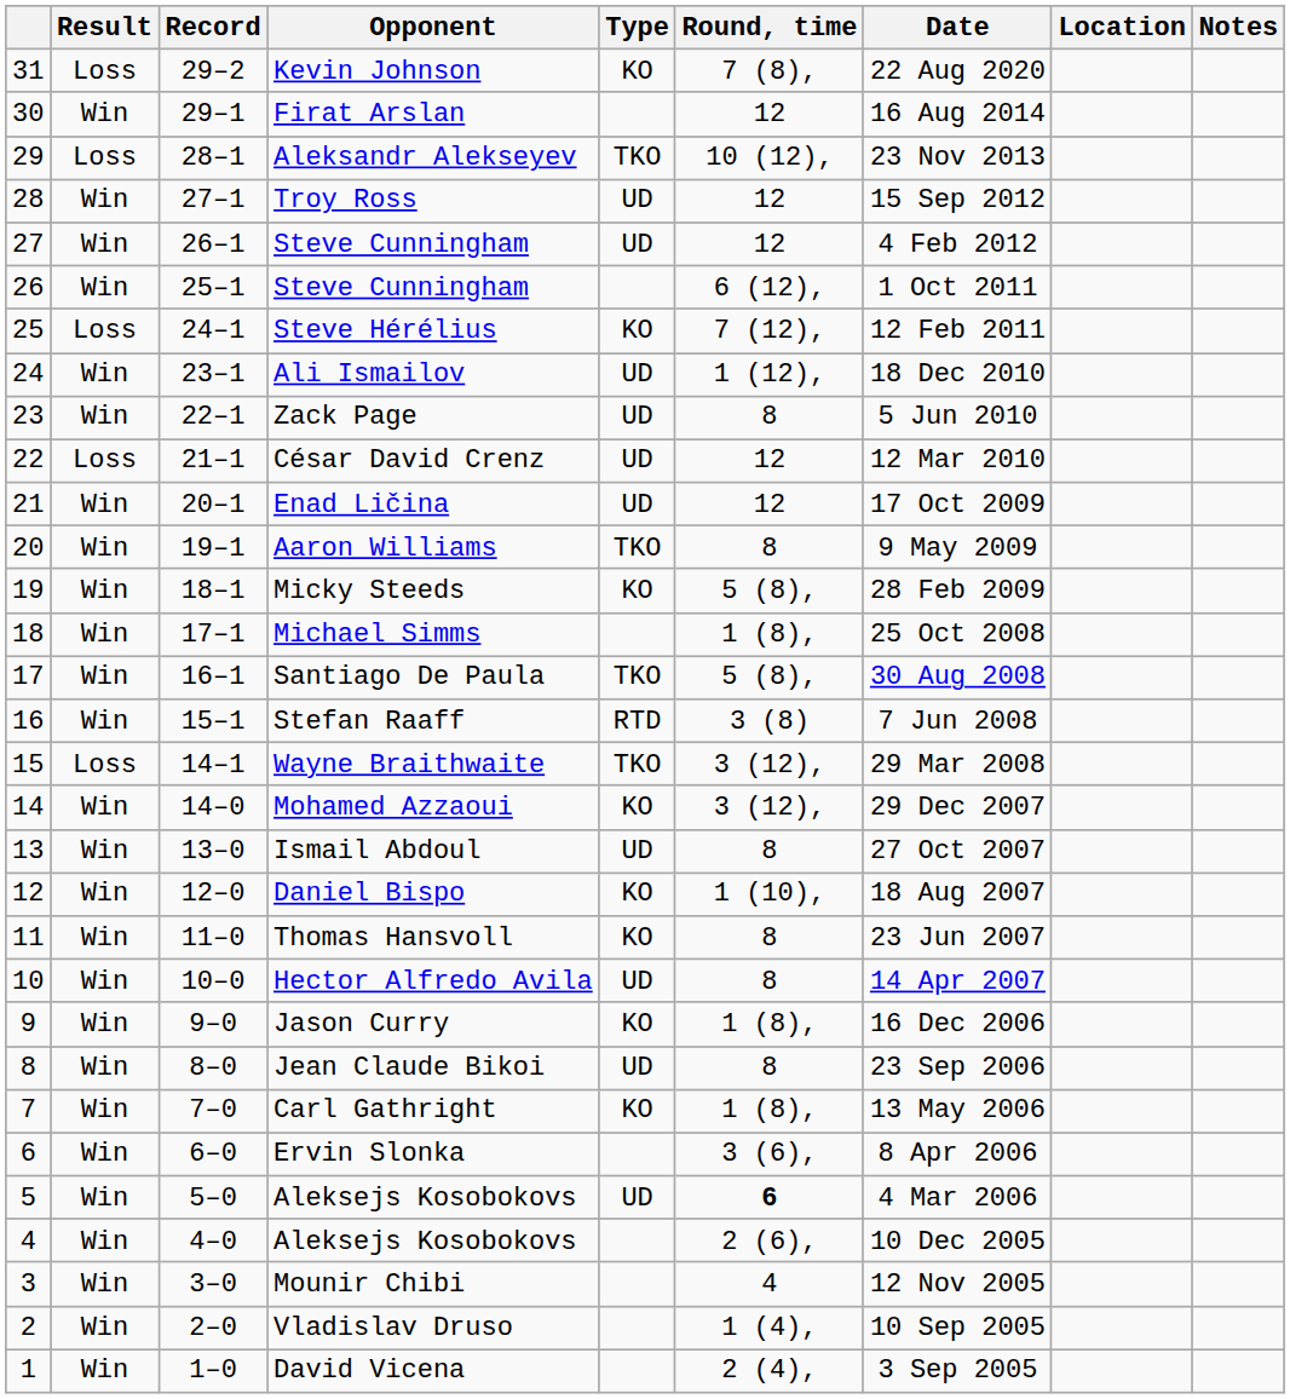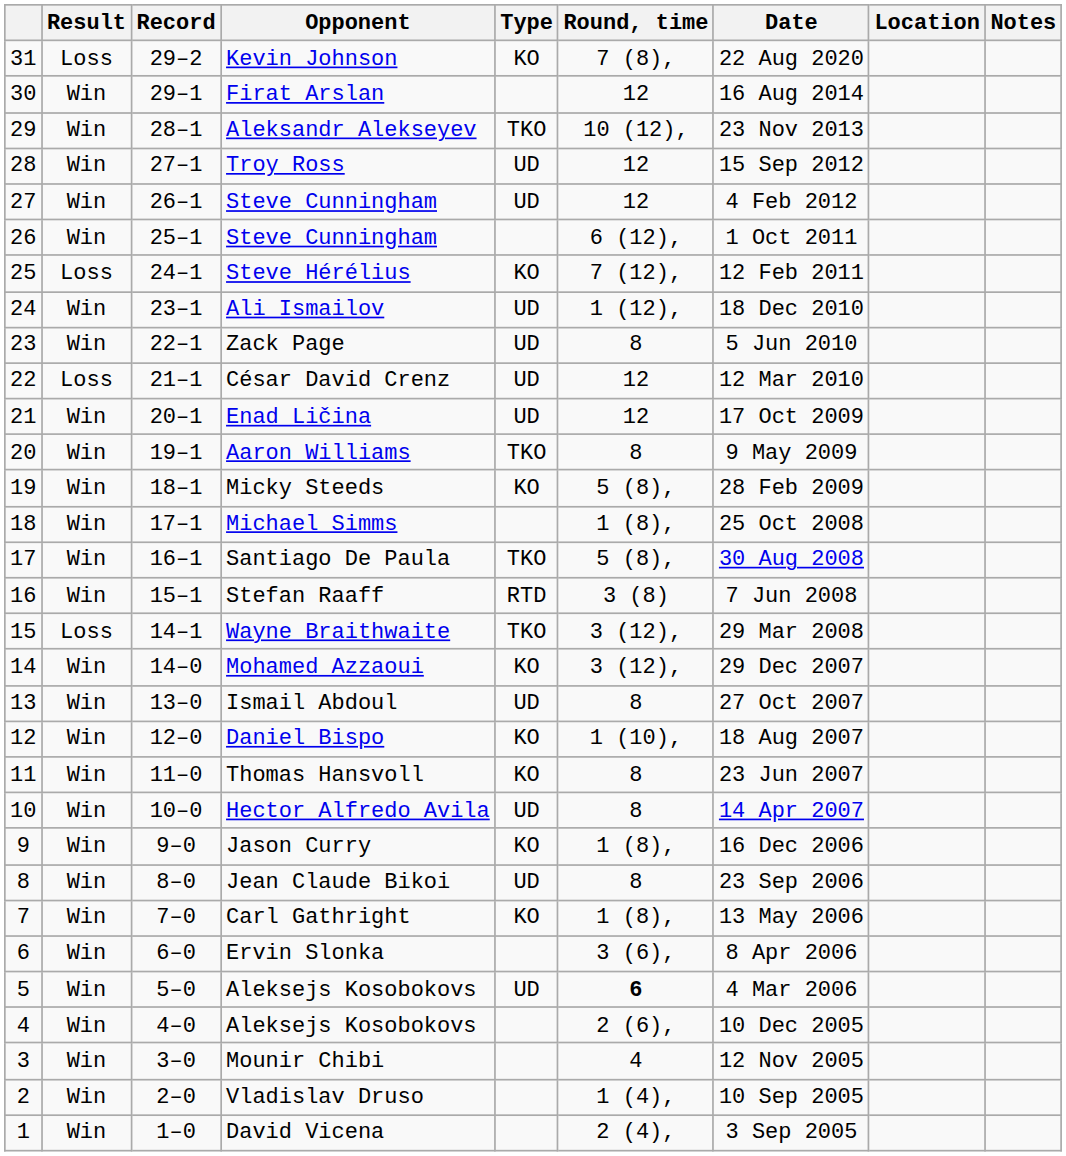 <table class="wikitable" style="text-align:center">
 <tr>
 <th></th>
 <th>Result</th>
 <th>Record</th>
 <th>Opponent</th>
 <th>Type</th>
 <th>Round, time</th>
 <th>Date</th>
 <th>Location</th>
 <th>Notes</th>
 </tr>
 <tr>
 <td>31</td>
 <td>Loss</td>
 <td>29–2</td>
 <td style="text-align:left;"><a href='#'>Kevin Johnson</a></td>
 <td>KO</td>
 <td>7 (8), </td>
 <td>22 Aug 2020</td>
 <td style="text-align:left;"></td>
 <td></td>
 </tr>
 <tr>
 <td>30</td>
 <td>Win</td>
 <td>29–1</td>
 <td style="text-align:left;"><a href='#'>Firat Arslan</a></td>
 <td></td>
 <td>12</td>
 <td>16 Aug 2014</td>
 <td style="text-align:left;"></td>
 <td style="text-align:left;"></td>
 </tr>
 <tr>
 <td>29</td>
-<td>Loss</td>
+<td>Win</td>
 <td>28–1</td>
 <td style="text-align:left;"><a href='#'>Aleksandr Alekseyev</a></td>
 <td>TKO</td>
 <td>10 (12), </td>
 <td>23 Nov 2013</td>
 <td style="text-align:left;"></td>
 <td style="text-align:left;"></td>
 </tr>
 <tr>
 <td>28</td>
 <td>Win</td>
 <td>27–1</td>
 <td style="text-align:left;"><a href='#'>Troy Ross</a></td>
 <td>UD</td>
 <td>12</td>
 <td>15 Sep 2012</td>
 <td style="text-align:left;"></td>
 <td style="text-align:left;"></td>
 </tr>
 <tr>
 <td>27</td>
 <td>Win</td>
 <td>26–1</td>
 <td style="text-align:left;"><a href='#'>Steve Cunningham</a></td>
 <td>UD</td>
 <td>12</td>
 <td>4 Feb 2012</td>
 <td style="text-align:left;"></td>
 <td style="text-align:left;"></td>
 </tr>
 <tr>
 <td>26</td>
 <td>Win</td>
 <td>25–1</td>
 <td style="text-align:left;"><a href='#'>Steve Cunningham</a></td>
 <td></td>
 <td>6 (12), </td>
 <td>1 Oct 2011</td>
 <td style="text-align:left;"></td>
 <td style="text-align:left;"></td>
 </tr>
 <tr>
 <td>25</td>
 <td>Loss</td>
 <td>24–1</td>
 <td style="text-align:left;"><a href='#'>Steve Hérélius</a></td>
 <td>KO</td>
 <td>7 (12), </td>
 <td>12 Feb 2011</td>
 <td style="text-align:left;"></td>
 <td style="text-align:left;"></td>
 </tr>
 <tr>
 <td>24</td>
 <td>Win</td>
 <td>23–1</td>
 <td style="text-align:left;"><a href='#'>Ali Ismailov</a></td>
 <td>UD</td>
 <td>1 (12), </td>
 <td>18 Dec 2010</td>
 <td style="text-align:left;"></td>
 <td></td>
 </tr>
 <tr>
 <td>23</td>
 <td>Win</td>
 <td>22–1</td>
 <td style="text-align:left;">Zack Page</td>
 <td>UD</td>
 <td>8</td>
 <td>5 Jun 2010</td>
 <td style="text-align:left;"></td>
 <td></td>
 </tr>
 <tr>
 <td>22</td>
 <td>Loss</td>
 <td>21–1</td>
 <td style="text-align:left;">César David Crenz</td>
 <td>UD</td>
 <td>12</td>
 <td>12 Mar 2010</td>
 <td style="text-align:left;"></td>
 <td style="text-align:left;"></td>
 </tr>
 <tr>
 <td>21</td>
 <td>Win</td>
 <td>20–1</td>
 <td style="text-align:left;"><a href='#'>Enad Ličina</a></td>
 <td>UD</td>
 <td>12</td>
 <td>17 Oct 2009</td>
 <td style="text-align:left;"></td>
 <td style="text-align:left;"></td>
 </tr>
 <tr>
 <td>20</td>
 <td>Win</td>
 <td>19–1</td>
 <td style="text-align:left;"><a href='#'>Aaron Williams</a></td>
 <td>TKO</td>
 <td>8</td>
 <td>9 May 2009</td>
 <td style="text-align:left;"></td>
 <td></td>
 </tr>
 <tr>
 <td>19</td>
 <td>Win</td>
 <td>18–1</td>
 <td style="text-align:left;">Micky Steeds</td>
 <td>KO</td>
 <td>5 (8), </td>
 <td>28 Feb 2009</td>
 <td style="text-align:left;"></td>
 <td></td>
 </tr>
 <tr>
 <td>18</td>
 <td>Win</td>
 <td>17–1</td>
 <td style="text-align:left;"><a href='#'>Michael Simms</a></td>
 <td></td>
 <td>1 (8), </td>
 <td>25 Oct 2008</td>
 <td style="text-align:left;"></td>
 <td></td>
 </tr>
 <tr>
 <td>17</td>
 <td>Win</td>
 <td>16–1</td>
 <td style="text-align:left;">Santiago De Paula</td>
 <td>TKO</td>
 <td>5 (8), </td>
 <td><a href='#'>30 Aug 2008</a></td>
 <td style="text-align:left;"></td>
 <td></td>
 </tr>
 <tr>
 <td>16</td>
 <td>Win</td>
 <td>15–1</td>
 <td style="text-align:left;">Stefan Raaff</td>
 <td>RTD</td>
 <td>3 (8)</td>
 <td>7 Jun 2008</td>
 <td style="text-align:left;"></td>
 <td></td>
 </tr>
 <tr>
 <td>15</td>
 <td>Loss</td>
 <td>14–1</td>
 <td style="text-align:left;"><a href='#'>Wayne Braithwaite</a></td>
 <td>TKO</td>
 <td>3 (12), </td>
 <td>29 Mar 2008</td>
 <td style="text-align:left;"></td>
 <td style="text-align:left;"></td>
 </tr>
 <tr>
 <td>14</td>
 <td>Win</td>
 <td>14–0</td>
 <td style="text-align:left;"><a href='#'>Mohamed Azzaoui</a></td>
 <td>KO</td>
 <td>3 (12), </td>
 <td>29 Dec 2007</td>
 <td style="text-align:left;"></td>
 <td style="text-align:left;"></td>
 </tr>
 <tr>
 <td>13</td>
 <td>Win</td>
 <td>13–0</td>
 <td style="text-align:left;">Ismail Abdoul</td>
 <td>UD</td>
 <td>8</td>
 <td>27 Oct 2007</td>
 <td style="text-align:left;"></td>
 <td></td>
 </tr>
 <tr>
 <td>12</td>
 <td>Win</td>
 <td>12–0</td>
 <td style="text-align:left;"><a href='#'>Daniel Bispo</a></td>
 <td>KO</td>
 <td>1 (10), </td>
 <td>18 Aug 2007</td>
 <td style="text-align:left;"></td>
 <td style="text-align:left;"></td>
 </tr>
 <tr>
 <td>11</td>
 <td>Win</td>
 <td>11–0</td>
 <td style="text-align:left;">Thomas Hansvoll</td>
 <td>KO</td>
 <td>8</td>
 <td>23 Jun 2007</td>
 <td style="text-align:left;"></td>
 <td></td>
 </tr>
 <tr>
 <td>10</td>
 <td>Win</td>
 <td>10–0</td>
 <td style="text-align:left;"><a href='#'>Hector Alfredo Avila</a></td>
 <td>UD</td>
 <td>8</td>
 <td><a href='#'>14 Apr 2007</a></td>
 <td style="text-align:left;"></td>
 <td></td>
 </tr>
 <tr>
 <td>9</td>
 <td>Win</td>
 <td>9–0</td>
 <td style="text-align:left;">Jason Curry</td>
 <td>KO</td>
 <td>1 (8), </td>
 <td>16 Dec 2006</td>
 <td style="text-align:left;"></td>
 <td></td>
 </tr>
 <tr>
 <td>8</td>
 <td>Win</td>
 <td>8–0</td>
 <td style="text-align:left;">Jean Claude Bikoi</td>
 <td>UD</td>
 <td>8</td>
 <td>23 Sep 2006</td>
 <td style="text-align:left;"></td>
 <td></td>
 </tr>
 <tr>
 <td>7</td>
 <td>Win</td>
 <td>7–0</td>
 <td style="text-align:left;">Carl Gathright</td>
 <td>KO</td>
 <td>1 (8), </td>
 <td>13 May 2006</td>
 <td style="text-align:left;"></td>
 <td></td>
 </tr>
 <tr>
 <td>6</td>
 <td>Win</td>
 <td>6–0</td>
 <td style="text-align:left;">Ervin Slonka</td>
 <td></td>
 <td>3 (6), </td>
 <td>8 Apr 2006</td>
 <td style="text-align:left;"></td>
 <td></td>
 </tr>
 <tr>
 <td>5</td>
 <td>Win</td>
 <td>5–0</td>
 <td style="text-align:left;">Aleksejs Kosobokovs</td>
 <td>UD</td>
 <td><strong>6</strong></td>
 <td>4 Mar 2006</td>
 <td style="text-align:left;"></td>
 <td></td>
 </tr>
 <tr>
 <td>4</td>
 <td>Win</td>
 <td>4–0</td>
 <td style="text-align:left;">Aleksejs Kosobokovs</td>
 <td></td>
 <td>2 (6), </td>
 <td>10 Dec 2005</td>
 <td style="text-align:left;"></td>
 <td style="text-align:left;"></td>
 </tr>
 <tr>
 <td>3</td>
 <td>Win</td>
 <td>3–0</td>
 <td style="text-align:left;">Mounir Chibi</td>
 <td></td>
 <td>4</td>
 <td>12 Nov 2005</td>
 <td style="text-align:left;"></td>
 <td></td>
 </tr>
 <tr>
 <td>2</td>
 <td>Win</td>
 <td>2–0</td>
 <td style="text-align:left;">Vladislav Druso</td>
 <td></td>
 <td>1 (4), </td>
 <td>10 Sep 2005</td>
 <td style="text-align:left;"></td>
 <td></td>
 </tr>
 <tr>
 <td>1</td>
 <td>Win</td>
 <td>1–0</td>
 <td style="text-align:left;">David Vicena</td>
 <td></td>
 <td>2 (4), </td>
 <td>3 Sep 2005</td>
 <td style="text-align:left;"></td>
 <td></td>
 </tr>
 </table>
